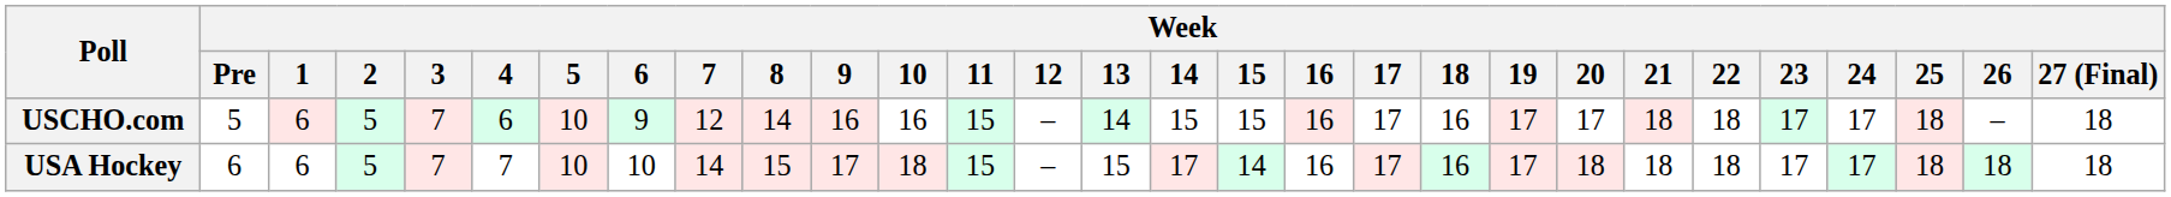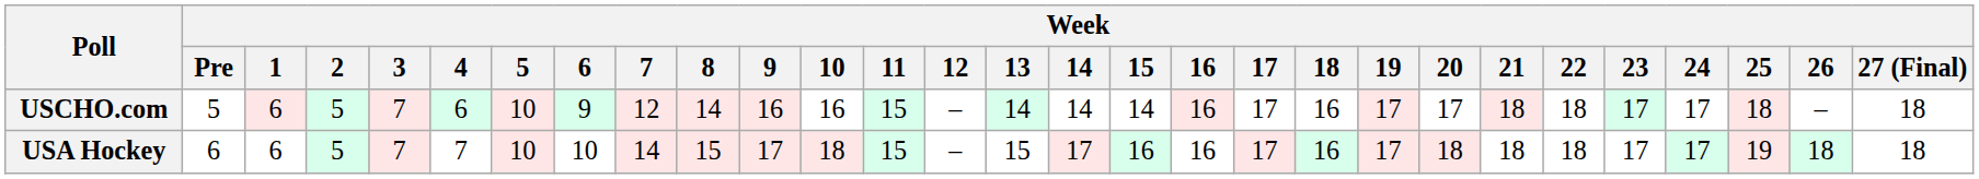 <table class="wikitable" style="white-space:nowrap;">
 <tr>
 <th scope="col" width="100" rowspan="2">Poll</th>
 <th colspan="29">Week</th>
 </tr>
 <tr>
 <th scope="col" width="30">Pre</th>
 <th scope="col" width="30">1</th>
 <th scope="col" width="30">2</th>
 <th scope="col" width="30">3</th>
 <th scope="col" width="30">4</th>
 <th scope="col" width="30">5</th>
 <th scope="col" width="30">6</th>
 <th scope="col" width="30">7</th>
 <th scope="col" width="30">8</th>
 <th scope="col" width="30">9</th>
 <th scope="col" width="30">10</th>
 <th scope="col" width="30">11</th>
 <th scope="col" width="30">12</th>
 <th scope="col" width="30">13</th>
 <th scope="col" width="30">14</th>
 <th scope="col" width="30">15</th>
 <th scope="col" width="30">16</th>
 <th scope="col" width="30">17</th>
 <th scope="col" width="30">18</th>
 <th scope="col" width="30">19</th>
 <th scope="col" width="30">20</th>
 <th scope="col" width="30">21</th>
 <th scope="col" width="30">22</th>
 <th scope="col" width="30">23</th>
 <th scope="col" width="30">24</th>
 <th scope="col" width="30">25</th>
 <th scope="col" width="30">26</th>
 <th scope="col" width="30">27 (Final)</th>
 </tr>
 <tr style="text-align:center;">
 <th>USCHO.com</th>
 <td bgcolor=FFFFFF>5</td>
 <td bgcolor=FFE6E6>6</td>
 <td bgcolor=D8FFEB>5</td>
 <td bgcolor=FFE6E6>7</td>
 <td bgcolor=D8FFEB>6</td>
 <td bgcolor=FFE6E6>10</td>
 <td bgcolor=D8FFEB>9</td>
 <td bgcolor=FFE6E6>12</td>
 <td bgcolor=FFE6E6>14</td>
 <td bgcolor=FFE6E6>16</td>
 <td bgcolor=FFFFFF>16</td>
 <td bgcolor=D8FFEB>15</td>
 <td bgcolor=FFFFFF>–</td>
 <td bgcolor=D8FFEB>14</td>
-<td bgcolor=FFFFFF>15</td>
-<td bgcolor=FFFFFF>15</td>
+<td bgcolor=FFFFFF>14</td>
+<td bgcolor=FFFFFF>14</td>
 <td bgcolor=FFE6E6>16</td>
 <td bgcolor=FFFFFF>17</td>
 <td bgcolor=FFFFFF>16</td>
 <td bgcolor=FFE6E6>17</td>
 <td bgcolor=FFFFFF>17</td>
 <td bgcolor=FFE6E6>18</td>
 <td bgcolor=FFFFFF>18</td>
 <td bgcolor=D8FFEB>17</td>
 <td bgcolor=FFFFFF>17</td>
 <td bgcolor=FFE6E6>18</td>
 <td bgcolor=FFFFFF>–</td>
 <td bgcolor=FFFFFF>18</td>
 </tr>
 <tr style="text-align:center;">
 <th>USA Hockey</th>
 <td bgcolor=FFFFFF>6</td>
 <td bgcolor=FFFFFF>6</td>
 <td bgcolor=D8FFEB>5</td>
 <td bgcolor=FFE6E6>7</td>
 <td bgcolor=FFFFFF>7</td>
 <td bgcolor=FFE6E6>10</td>
 <td bgcolor=FFFFFF>10</td>
 <td bgcolor=FFE6E6>14</td>
 <td bgcolor=FFE6E6>15</td>
 <td bgcolor=FFE6E6>17</td>
 <td bgcolor=FFE6E6>18</td>
 <td bgcolor=D8FFEB>15</td>
 <td bgcolor=FFFFFF>–</td>
 <td bgcolor=FFFFFF>15</td>
 <td bgcolor=FFE6E6>17</td>
-<td bgcolor=D8FFEB>14</td>
+<td bgcolor=D8FFEB>16</td>
 <td bgcolor=FFFFFF>16</td>
 <td bgcolor=FFE6E6>17</td>
 <td bgcolor=D8FFEB>16</td>
 <td bgcolor=FFE6E6>17</td>
 <td bgcolor=FFE6E6>18</td>
 <td bgcolor=FFFFFF>18</td>
 <td bgcolor=FFFFFF>18</td>
 <td bgcolor=FFFFFF>17</td>
 <td bgcolor=D8FFEB>17</td>
-<td bgcolor=FFE6E6>18</td>
+<td bgcolor=FFE6E6>19</td>
 <td bgcolor=D8FFEB>18</td>
 <td bgcolor=FFFFFF>18</td>
 </tr>
 </table>
